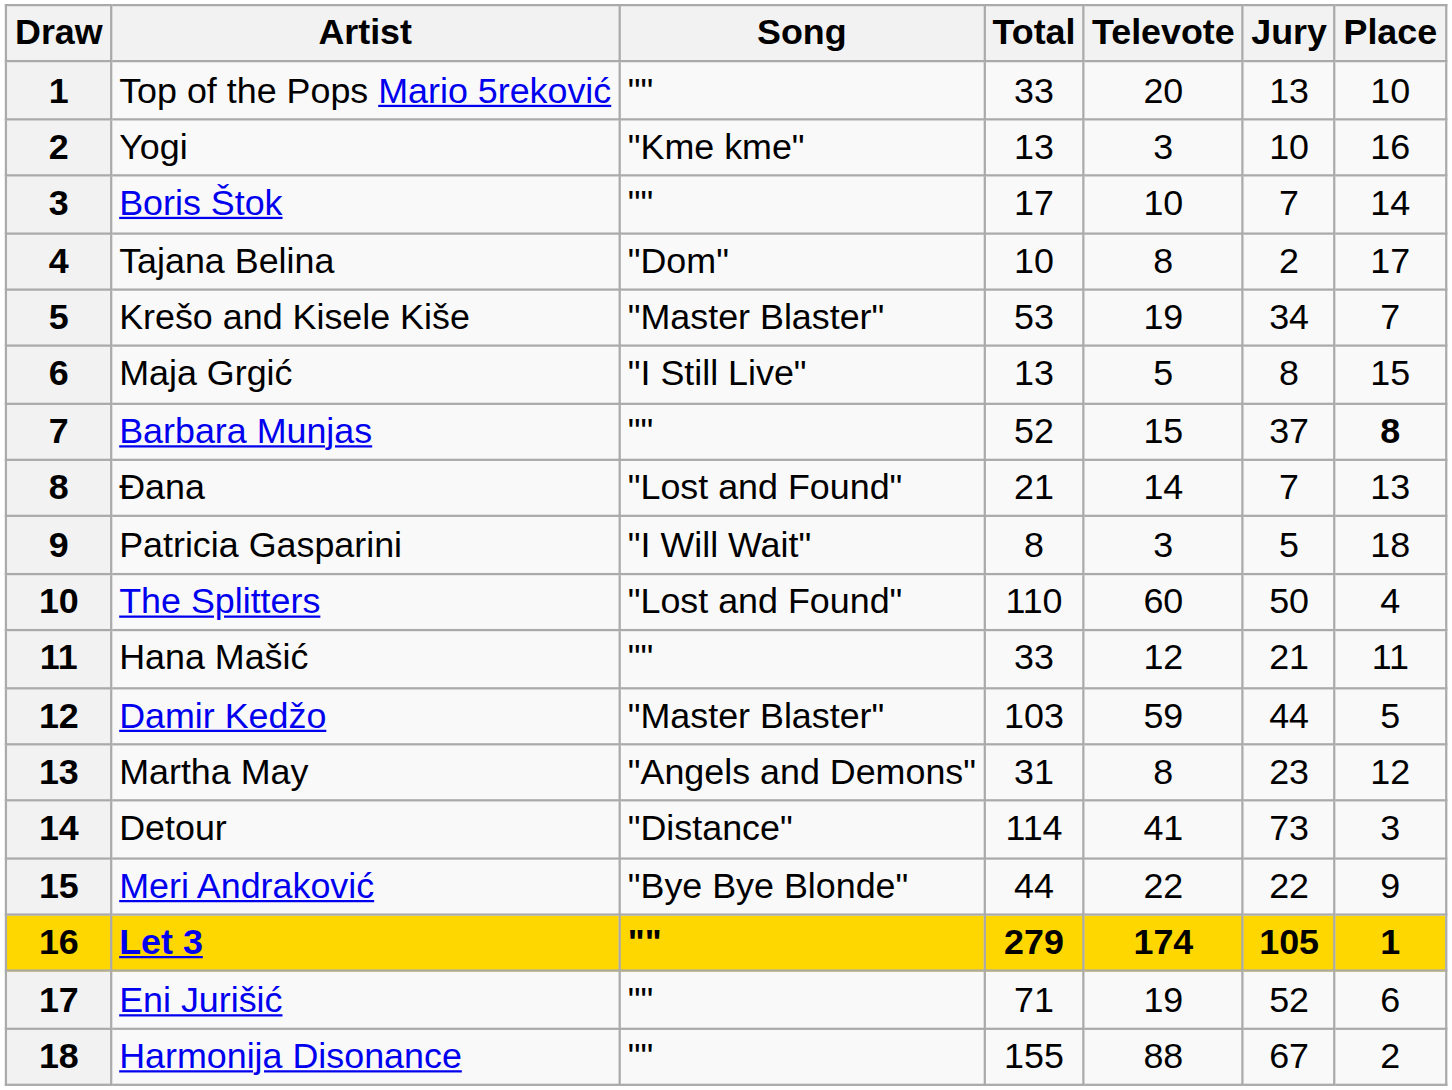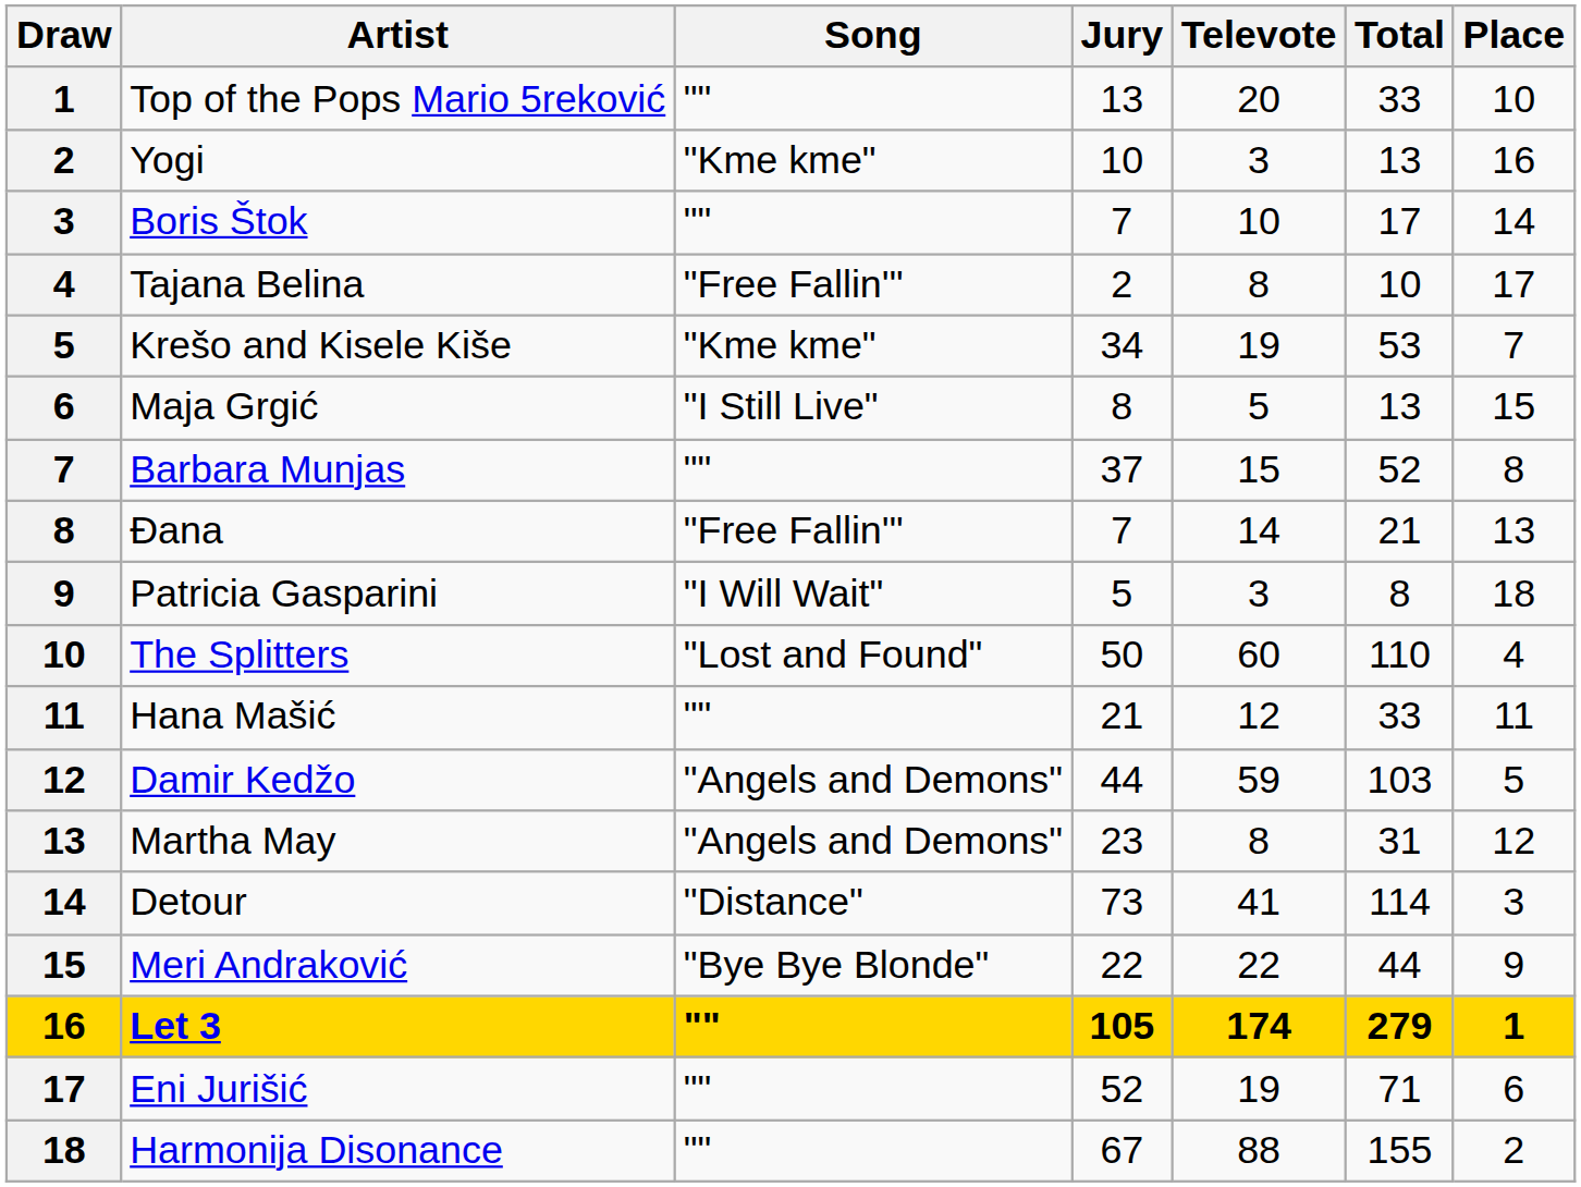 <table class="sortable wikitable plainrowheaders" style="margin: 1em auto 1em auto; text-align:center;">
 <tr>
 <th>Draw</th>
 <th>Artist</th>
 <th>Song</th>
+<th>Jury</th>
+<th>Televote</th>
 <th>Total</th>
-<th>Televote</th>
-<th>Jury</th>
 <th>Place</th>
 </tr>
 <tr>
 <th scope="row" style="text-align:center;">1</th>
 <td align="left">Top of the Pops  <a href='#'>Mario 5reković</a></td>
 <td align="left">""</td>
+<td>13</td>
+<td>20</td>
 <td>33</td>
-<td>20</td>
-<td>13</td>
 <td>10</td>
 </tr>
 <tr>
 <th scope="row" style="text-align:center;">2</th>
 <td align="left">Yogi</td>
 <td align="left">"Kme kme"</td>
+<td>10</td>
+<td>3</td>
 <td>13</td>
-<td>3</td>
-<td>10</td>
 <td>16</td>
 </tr>
 <tr>
 <th scope="row" style="text-align:center;">3</th>
 <td align="left"><a href='#'>Boris Štok</a></td>
 <td align="left">""</td>
+<td>7</td>
+<td>10</td>
 <td>17</td>
-<td>10</td>
-<td>7</td>
 <td>14</td>
 </tr>
 <tr>
 <th scope="row" style="text-align:center;">4</th>
 <td align="left">Tajana Belina</td>
-<td align="left">"Dom"</td>
+<td align="left">"Free Fallin'"</td>
+<td>2</td>
+<td>8</td>
 <td>10</td>
-<td>8</td>
-<td>2</td>
 <td>17</td>
 </tr>
 <tr>
 <th scope="row" style="text-align:center;">5</th>
 <td align="left">Krešo and Kisele Kiše</td>
-<td align="left">"Master Blaster"</td>
+<td align="left">"Kme kme"</td>
+<td>34</td>
+<td>19</td>
 <td>53</td>
-<td>19</td>
-<td>34</td>
 <td>7</td>
 </tr>
 <tr>
 <th scope="row" style="text-align:center;">6</th>
 <td align="left">Maja Grgić</td>
 <td align="left">"I Still Live"</td>
+<td>8</td>
+<td>5</td>
 <td>13</td>
-<td>5</td>
-<td>8</td>
 <td>15</td>
 </tr>
 <tr>
 <th scope="row" style="text-align:center;">7</th>
 <td align="left"><a href='#'>Barbara Munjas</a></td>
 <td align="left">""</td>
+<td>37</td>
+<td>15</td>
 <td>52</td>
-<td>15</td>
-<td>37</td>
-<td><strong>8</strong></td>
+<td>8</td>
 </tr>
 <tr>
 <th scope="row" style="text-align:center;">8</th>
 <td align="left">Đana</td>
-<td align="left">"Lost and Found"</td>
+<td align="left">"Free Fallin'"</td>
+<td>7</td>
+<td>14</td>
 <td>21</td>
-<td>14</td>
-<td>7</td>
 <td>13</td>
 </tr>
 <tr>
 <th scope="row" style="text-align:center;">9</th>
 <td align="left">Patricia Gasparini</td>
 <td align="left">"I Will Wait"</td>
+<td>5</td>
+<td>3</td>
 <td>8</td>
-<td>3</td>
-<td>5</td>
 <td>18</td>
 </tr>
 <tr>
 <th scope="row" style="text-align:center;">10</th>
 <td align="left"><a href='#'>The Splitters</a></td>
 <td align="left">"Lost and Found"</td>
+<td>50</td>
+<td>60</td>
 <td>110</td>
-<td>60</td>
-<td>50</td>
 <td>4</td>
 </tr>
 <tr>
 <th scope="row" style="text-align:center;">11</th>
 <td align="left">Hana Mašić</td>
 <td align="left">""</td>
+<td>21</td>
+<td>12</td>
 <td>33</td>
-<td>12</td>
-<td>21</td>
 <td>11</td>
 </tr>
 <tr>
 <th scope="row" style="text-align:center;">12</th>
 <td align="left"><a href='#'>Damir Kedžo</a></td>
-<td align="left">"Master Blaster"</td>
+<td align="left">"Angels and Demons"</td>
+<td>44</td>
+<td>59</td>
 <td>103</td>
-<td>59</td>
-<td>44</td>
 <td>5</td>
 </tr>
 <tr>
 <th scope="row" style="text-align:center;">13</th>
 <td align="left">Martha May</td>
 <td align="left">"Angels and Demons"</td>
+<td>23</td>
+<td>8</td>
 <td>31</td>
-<td>8</td>
-<td>23</td>
 <td>12</td>
 </tr>
 <tr>
 <th scope="row" style="text-align:center;">14</th>
 <td align="left">Detour</td>
 <td align="left">"Distance"</td>
+<td>73</td>
+<td>41</td>
 <td>114</td>
-<td>41</td>
-<td>73</td>
 <td>3</td>
 </tr>
 <tr>
 <th scope="row" style="text-align:center;">15</th>
 <td align="left"><a href='#'>Meri Andraković</a></td>
 <td align="left">"Bye Bye Blonde"</td>
-<td>44</td>
 <td>22</td>
 <td>22</td>
+<td>44</td>
 <td>9</td>
 </tr>
 <tr style="font-weight:bold; background:gold;">
 <th scope="row" style="text-align:center; font-weight:bold; background:gold;">16</th>
 <td align="left"><a href='#'>Let 3</a></td>
 <td align="left">""</td>
+<td>105</td>
+<td>174</td>
 <td>279</td>
-<td>174</td>
-<td>105</td>
 <td>1</td>
 </tr>
 <tr>
 <th scope="row" style="text-align:center;">17</th>
 <td align="left"><a href='#'>Eni Jurišić</a></td>
 <td align="left">""</td>
+<td>52</td>
+<td>19</td>
 <td>71</td>
-<td>19</td>
-<td>52</td>
 <td>6</td>
 </tr>
 <tr>
 <th scope="row" style="text-align:center;">18</th>
 <td align="left"><a href='#'>Harmonija Disonance</a></td>
 <td align="left">""</td>
+<td>67</td>
+<td>88</td>
 <td>155</td>
-<td>88</td>
-<td>67</td>
 <td>2</td>
 </tr>
 </table>
